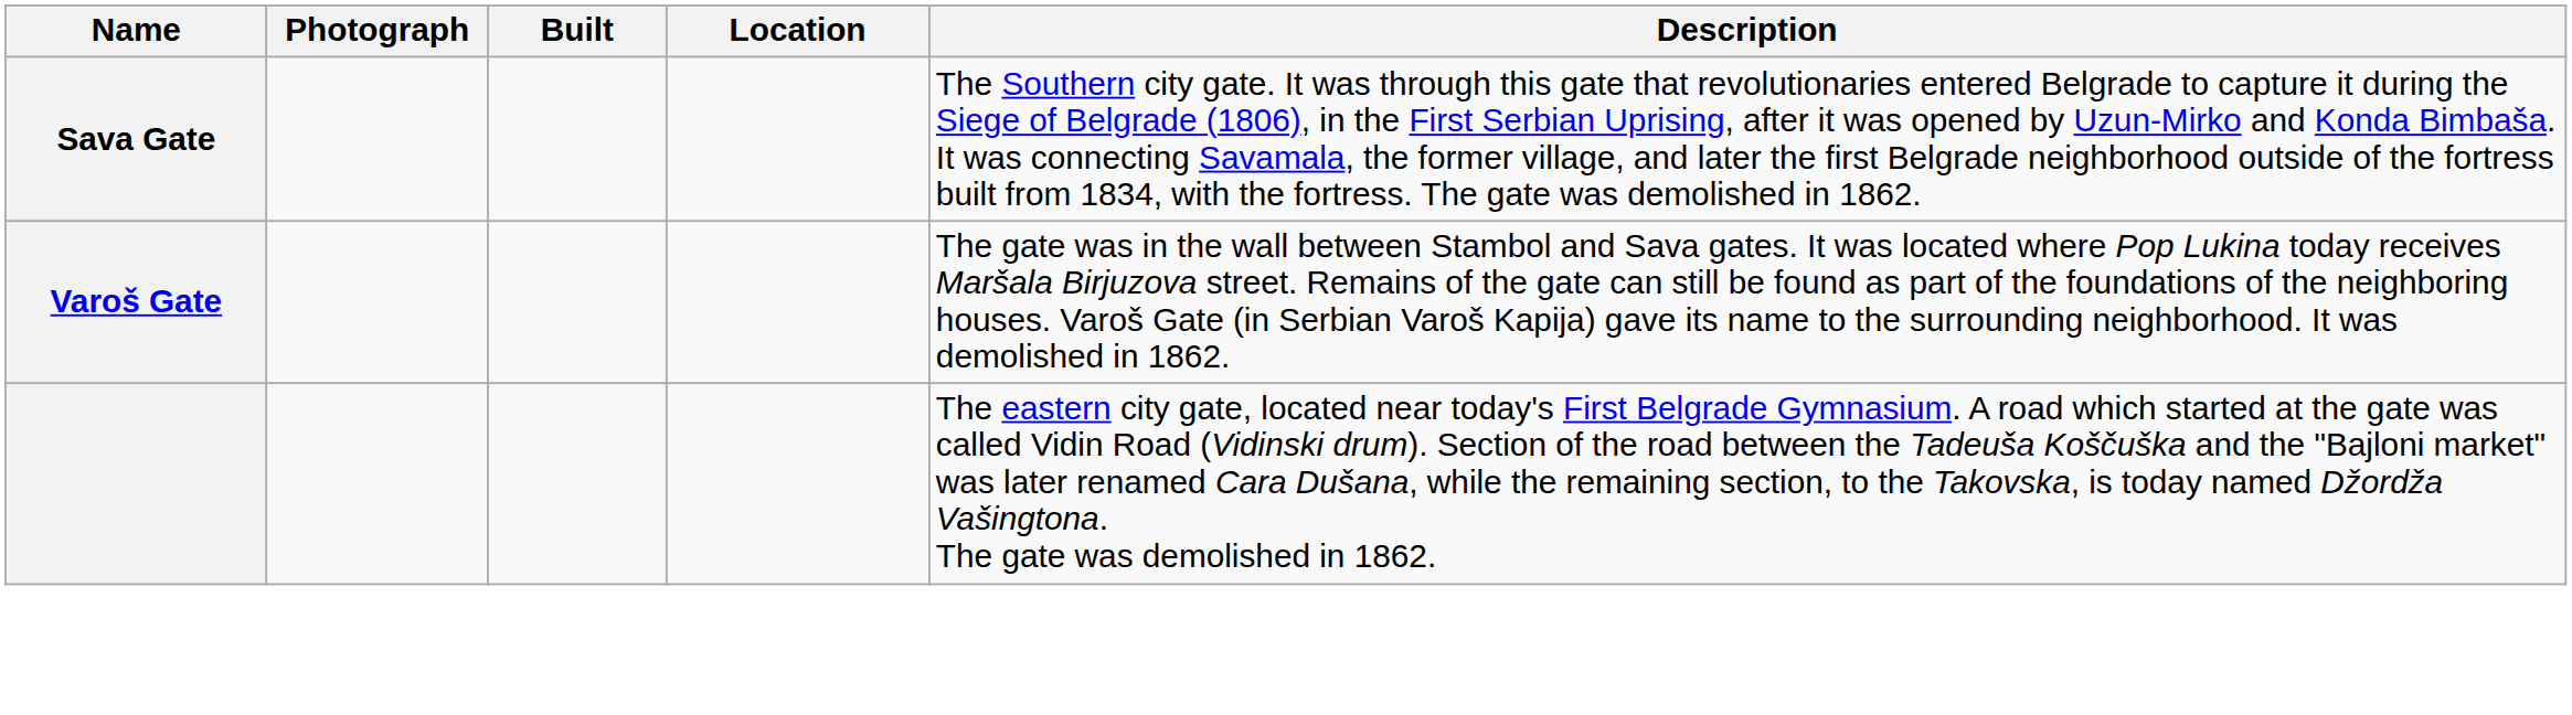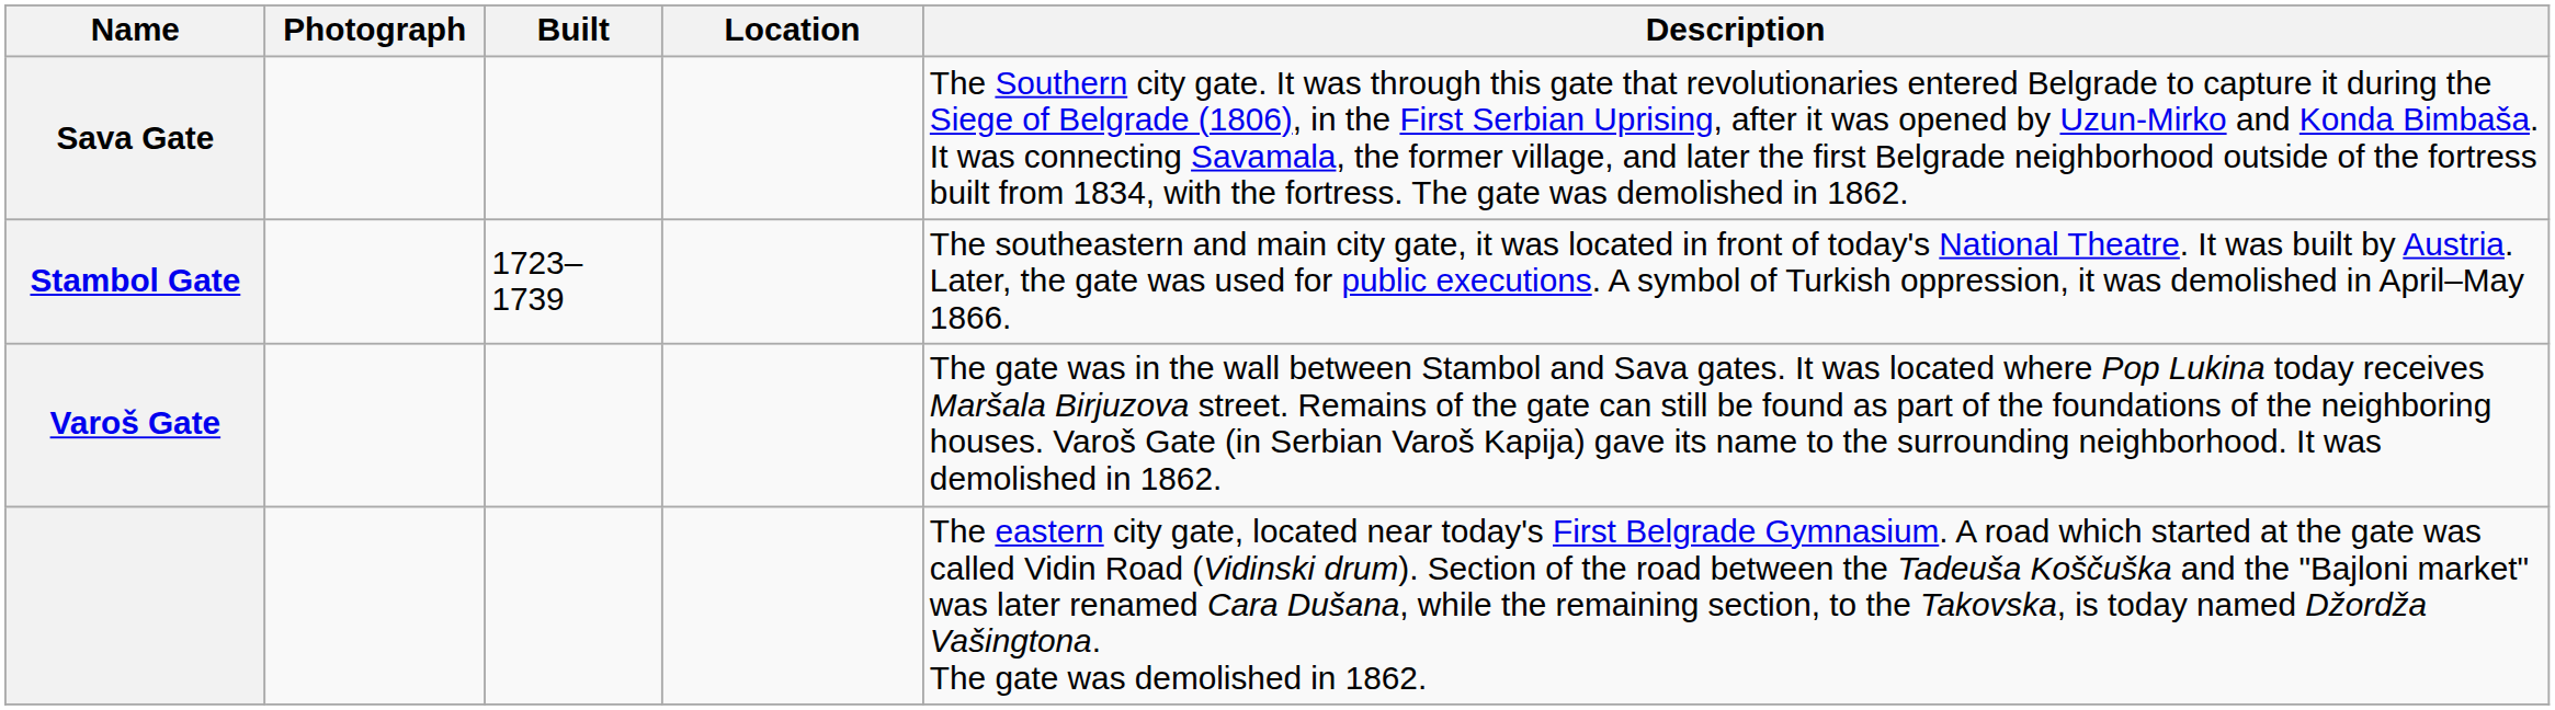 <table class="wikitable sortable plainrowheaders">
 <tr>
 <th scope="col" style="width:120px">Name</th>
 <th scope="col" style="width:100px" class="unsortable">Photograph</th>
 <th scope="col" style="width:80px">Built</th>
 <th scope="col" style="width:120px">Location</th>
 <th scope="col" class="unsortable">Description</th>
 </tr>
 <tr>
 <th scope="row">Sava Gate</th>
 <td></td>
 <td></td>
 <td></td>
 <td>The <a href='#'>Southern</a> city gate. It was through this gate that revolutionaries entered Belgrade to capture it during the <a href='#'>Siege of Belgrade (1806)</a>, in the <a href='#'>First Serbian Uprising</a>, after it was opened by <a href='#'>Uzun-Mirko</a> and <a href='#'>Konda Bimbaša</a>.<br>It was connecting <a href='#'>Savamala</a>, the former village, and later the first Belgrade neighborhood outside of the fortress built from 1834, with the fortress. The gate was demolished in 1862.</td>
 </tr>
 <tr>
+<th scope="row"><a href='#'>Stambol Gate</a></th>
+<td></td>
+<td>1723–1739</td>
+<td></td>
+<td>The southeastern and main city gate, it was located in front of today's <a href='#'>National Theatre</a>. It was built by <a href='#'>Austria</a>. Later, the gate was used for <a href='#'>public executions</a>. A symbol of Turkish oppression, it was demolished in April–May 1866.</td>
+</tr>
+<tr>
 <th scope="row"><a href='#'>Varoš Gate</a></th>
 <td></td>
 <td></td>
 <td></td>
 <td>The gate was in the wall between Stambol and Sava gates. It was located where <em>Pop Lukina</em> today receives <em>Maršala Birjuzova</em> street. Remains of the gate can still be found as part of the foundations of the neighboring houses. Varoš Gate (in Serbian Varoš Kapija) gave its name to the surrounding neighborhood. It was demolished in 1862.</td>
 </tr>
 <tr>
 <th scope="row"></th>
 <td></td>
 <td></td>
 <td></td>
 <td>The <a href='#'>eastern</a> city gate, located near today's <a href='#'>First Belgrade Gymnasium</a>. A road which started at the gate was called Vidin Road (<em>Vidinski drum</em>). Section of the road between the <em>Tadeuša Koščuška</em> and the "Bajloni market" was later renamed <em>Cara Dušana</em>, while the remaining section, to the <em>Takovska</em>, is today named <em>Džordža Vašingtona</em>.<br>The gate was demolished in 1862.</td>
 </tr>
 </table>
